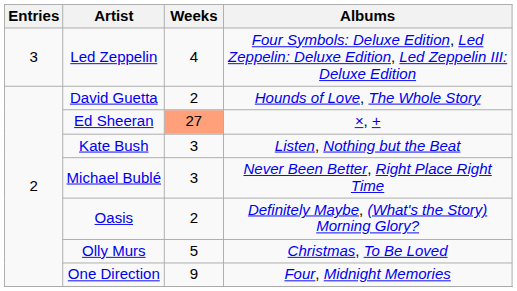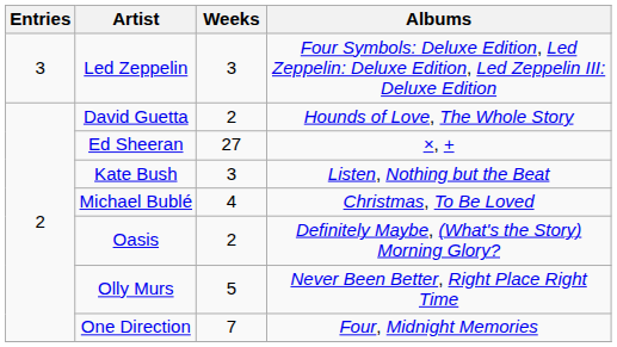 <table class="wikitable sortable" style="text-align: center;">
 <tr>
 <th scope="col" style="width:55px;" data-sort-type="number">Entries</th>
 <th scope="col" style="text-align:center;">Artist</th>
 <th scope="col" style="width:55px;" data-sort-type="number">Weeks</th>
 <th scope="col" style="width:300px;">Albums</th>
 </tr>
 <tr>
 <td>3</td>
 <td><a href='#'>Led Zeppelin</a></td>
-<td>4</td>
+<td>3</td>
 <td><em><a href='#'>Four Symbols: Deluxe Edition</a></em>, <em><a href='#'>Led Zeppelin: Deluxe Edition</a></em>, <em><a href='#'>Led Zeppelin III: Deluxe Edition</a></em></td>
 </tr>
 <tr>
 <td rowspan="7">2</td>
 <td><a href='#'>David Guetta</a></td>
 <td>2</td>
 <td><em><a href='#'>Hounds of Love</a></em>, <em><a href='#'>The Whole Story</a></em></td>
 </tr>
 <tr>
 <td><a href='#'>Ed Sheeran</a></td>
-<td style="background: lightsalmon;">27</td>
+<td>27</td>
 <td><em><a href='#'>×</a></em>, <em><a href='#'>+</a></em></td>
 </tr>
 <tr>
 <td><a href='#'>Kate Bush</a></td>
 <td>3</td>
 <td><em><a href='#'>Listen</a></em>, <em><a href='#'>Nothing but the Beat</a></em></td>
 </tr>
 <tr>
 <td><a href='#'>Michael Bublé</a></td>
-<td>3</td>
-<td><em><a href='#'>Never Been Better</a></em>, <em><a href='#'>Right Place Right Time</a></em></td>
+<td>4</td>
+<td><em><a href='#'>Christmas</a></em>, <em><a href='#'>To Be Loved</a></em></td>
 </tr>
 <tr>
 <td><a href='#'>Oasis</a></td>
 <td>2</td>
 <td><em><a href='#'>Definitely Maybe</a></em>, <em><a href='#'>(What's the Story) Morning Glory?</a></em></td>
 </tr>
 <tr>
 <td><a href='#'>Olly Murs</a></td>
 <td>5</td>
-<td><em><a href='#'>Christmas</a></em>, <em><a href='#'>To Be Loved</a></em></td>
+<td><em><a href='#'>Never Been Better</a></em>, <em><a href='#'>Right Place Right Time</a></em></td>
 </tr>
 <tr>
 <td><a href='#'>One Direction</a></td>
-<td>9</td>
+<td>7</td>
 <td><em><a href='#'>Four</a></em>, <em><a href='#'>Midnight Memories</a></em></td>
 </tr>
 <tr>
 </tr>
 </table>
